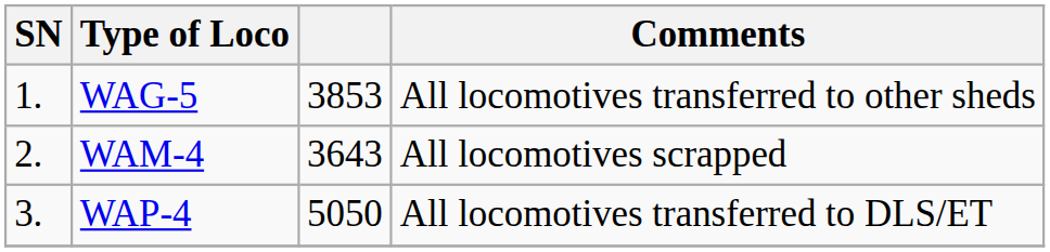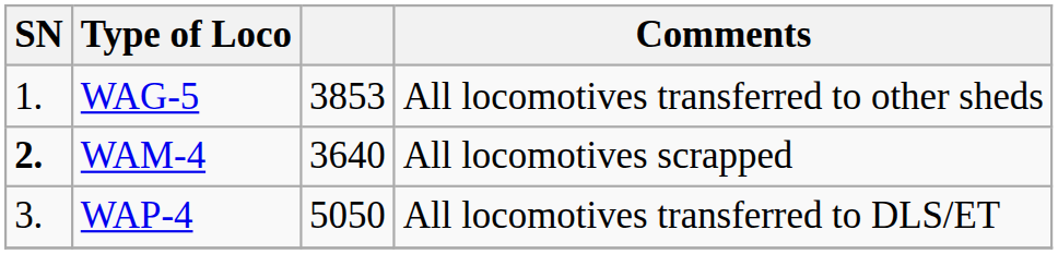 <table class="wikitable">
 <tr>
 <th scope="col">SN</th>
 <th scope="col">Type of Loco</th>
 <th scope="col"></th>
 <th scope="col">Comments</th>
 </tr>
 <tr>
 <td>1.</td>
 <td><a href='#'>WAG-5</a></td>
 <td>3853</td>
 <td>All locomotives transferred to other sheds</td>
 </tr>
 <tr>
-<td>2.</td>
+<td><strong>2.</strong></td>
 <td><a href='#'>WAM-4</a></td>
-<td>3643</td>
+<td>3640</td>
 <td>All locomotives scrapped</td>
 </tr>
 <tr>
 <td>3.</td>
 <td><a href='#'>WAP-4</a></td>
 <td>5050</td>
 <td>All locomotives transferred to DLS/ET</td>
 </tr>
 <tr>
 </tr>
 </table>
